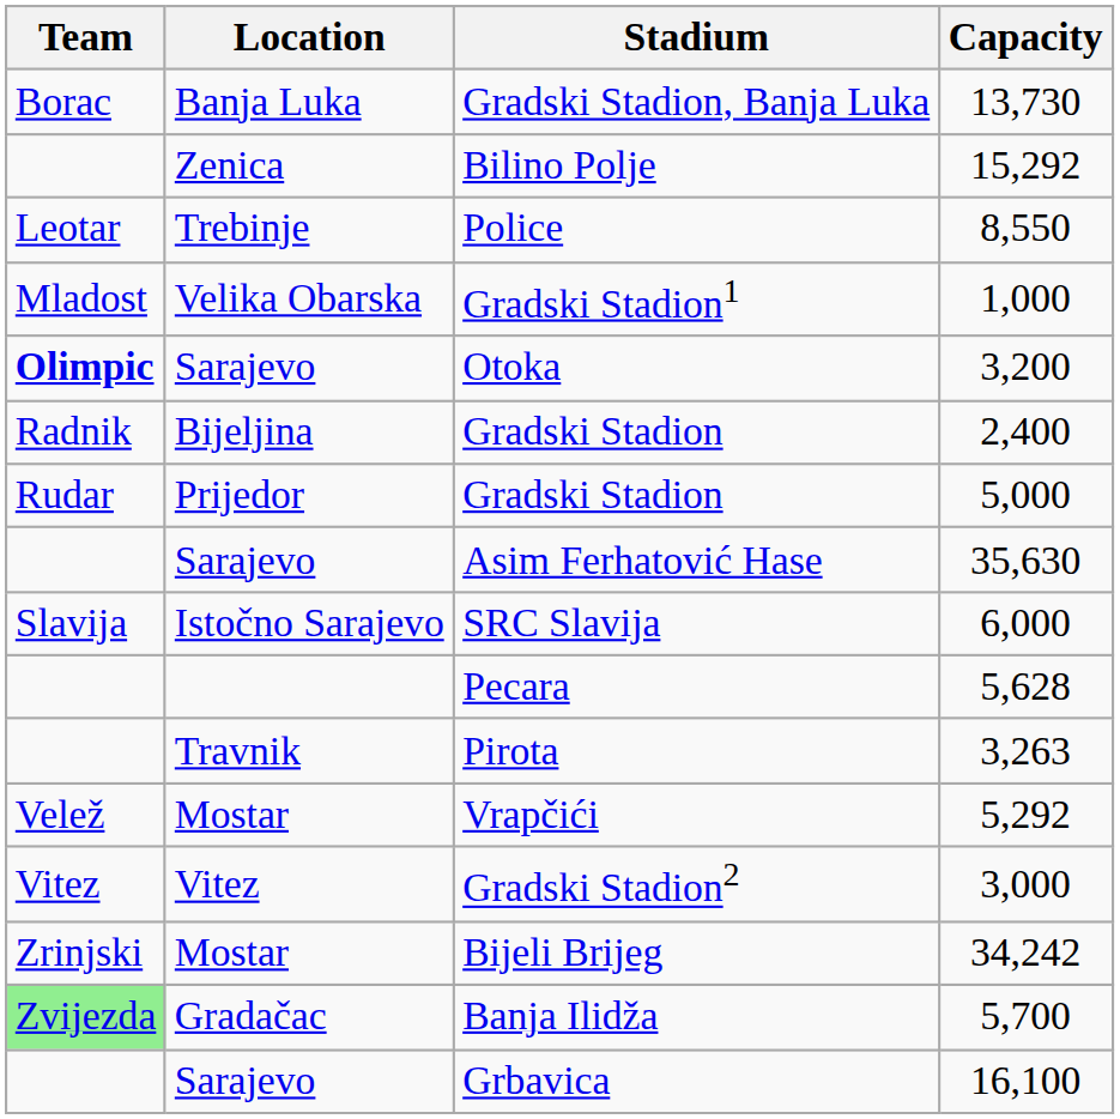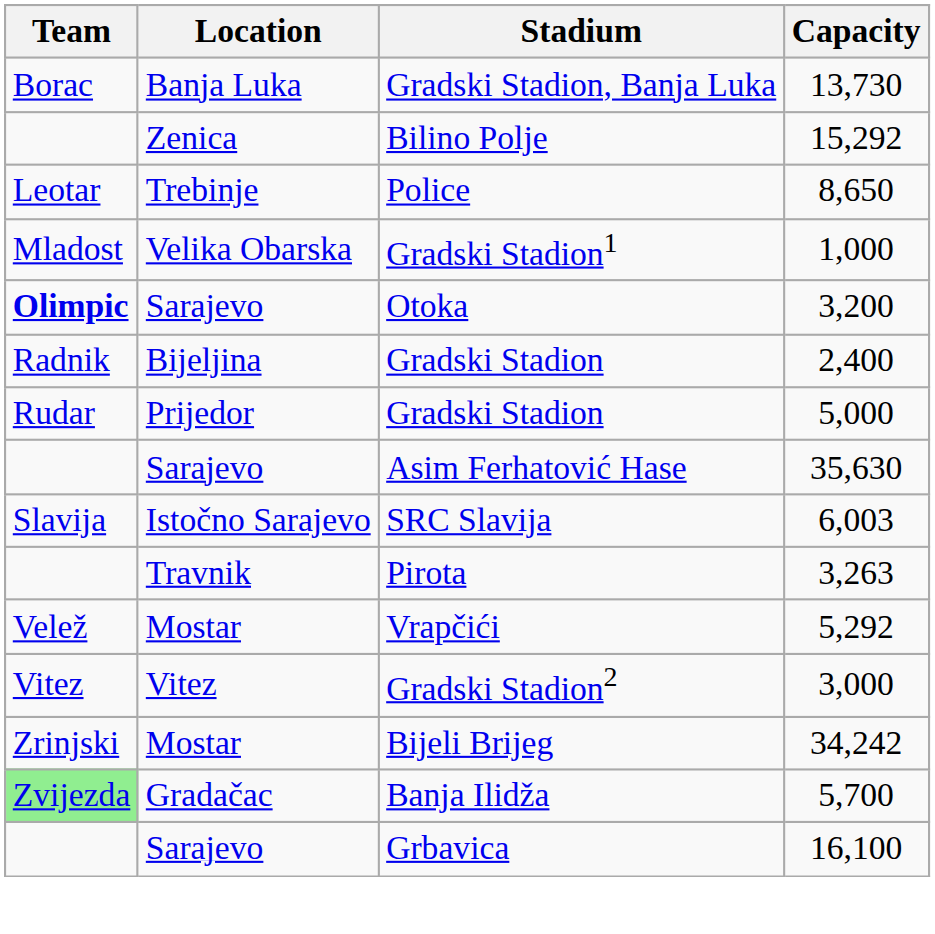 <table class="wikitable sortable">
 <tr>
 <th>Team</th>
 <th>Location</th>
 <th>Stadium</th>
 <th>Capacity</th>
 </tr>
 <tr>
 <td><a href='#'>Borac</a></td>
 <td><a href='#'>Banja Luka</a></td>
 <td><a href='#'>Gradski Stadion, Banja Luka</a></td>
 <td align="center">13,730</td>
 </tr>
 <tr>
 <td></td>
 <td><a href='#'>Zenica</a></td>
 <td><a href='#'>Bilino Polje</a></td>
 <td align="center">15,292</td>
 </tr>
 <tr>
 <td><a href='#'>Leotar</a></td>
 <td><a href='#'>Trebinje</a></td>
 <td><a href='#'>Police</a></td>
-<td align="center">8,550</td>
+<td align="center">8,650</td>
 </tr>
 <tr>
 <td><a href='#'>Mladost</a></td>
 <td><a href='#'>Velika Obarska</a></td>
 <td><a href='#'>Gradski Stadion</a><sup>1</sup></td>
 <td align="center">1,000</td>
 </tr>
 <tr>
 <td><strong><a href='#'>Olimpic</a></strong></td>
 <td><a href='#'>Sarajevo</a></td>
 <td><a href='#'>Otoka</a></td>
 <td align="center">3,200</td>
 </tr>
 <tr>
 <td><a href='#'>Radnik</a></td>
 <td><a href='#'>Bijeljina</a></td>
 <td><a href='#'>Gradski Stadion</a></td>
 <td align="center">2,400</td>
 </tr>
 <tr>
 <td><a href='#'>Rudar</a></td>
 <td><a href='#'>Prijedor</a></td>
 <td><a href='#'>Gradski Stadion</a></td>
 <td align="center">5,000</td>
 </tr>
 <tr>
 <td></td>
 <td><a href='#'>Sarajevo</a></td>
 <td><a href='#'>Asim Ferhatović Hase</a></td>
 <td align="center">35,630</td>
 </tr>
 <tr>
 <td><a href='#'>Slavija</a></td>
 <td><a href='#'>Istočno Sarajevo</a></td>
 <td><a href='#'>SRC Slavija</a></td>
-<td align="center">6,000</td>
-</tr>
-<tr>
-<td></td>
-<td></td>
-<td><a href='#'>Pecara</a></td>
-<td align="center">5,628</td>
+<td align="center">6,003</td>
 </tr>
 <tr>
 <td></td>
 <td><a href='#'>Travnik</a></td>
 <td><a href='#'>Pirota</a></td>
 <td align="center">3,263</td>
 </tr>
 <tr>
 <td><a href='#'>Velež</a></td>
 <td><a href='#'>Mostar</a></td>
 <td><a href='#'>Vrapčići</a></td>
 <td align="center">5,292</td>
 </tr>
 <tr>
 <td><a href='#'>Vitez</a></td>
 <td><a href='#'>Vitez</a></td>
 <td><a href='#'>Gradski Stadion</a><sup>2</sup></td>
 <td align="center">3,000</td>
 </tr>
 <tr>
 <td><a href='#'>Zrinjski</a></td>
 <td><a href='#'>Mostar</a></td>
 <td><a href='#'>Bijeli Brijeg</a></td>
 <td align="center">34,242</td>
 </tr>
 <tr>
 <td style="background: lightgreen;"><a href='#'>Zvijezda</a></td>
 <td><a href='#'>Gradačac</a></td>
 <td><a href='#'>Banja Ilidža</a></td>
 <td align="center">5,700</td>
 </tr>
 <tr>
 <td></td>
 <td><a href='#'>Sarajevo</a></td>
 <td><a href='#'>Grbavica</a></td>
 <td align="center">16,100</td>
 </tr>
 </table>
